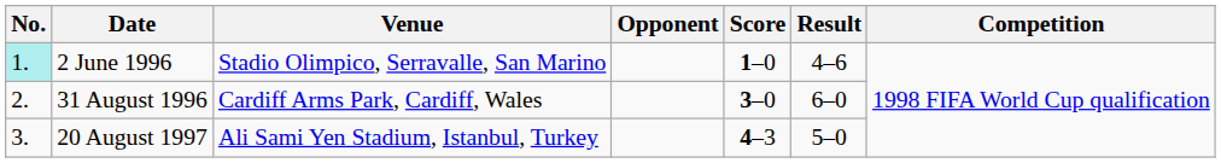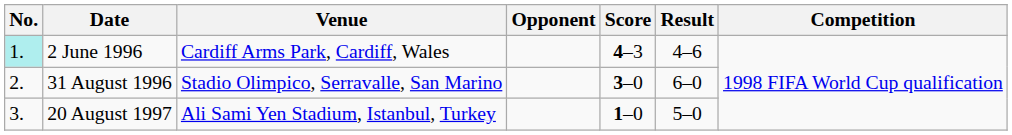 <table class="wikitable">
 <tr>
 <th>No.</th>
 <th>Date</th>
 <th>Venue</th>
 <th>Opponent</th>
 <th>Score</th>
 <th>Result</th>
 <th>Competition</th>
 </tr>
 <tr>
 <td style="background: paleturquoise;">1.</td>
 <td>2 June 1996</td>
-<td><a href='#'>Stadio Olimpico</a>, <a href='#'>Serravalle</a>, <a href='#'>San Marino</a></td>
+<td><a href='#'>Cardiff Arms Park</a>, <a href='#'>Cardiff</a>, Wales</td>
 <td></td>
-<td align=center><strong>1</strong>–0</td>
+<td align=center><strong>4</strong>–3</td>
 <td align=center>4–6</td>
 <td rowspan="3"><a href='#'>1998 FIFA World Cup qualification</a></td>
 </tr>
 <tr>
 <td>2.</td>
 <td>31 August 1996</td>
-<td><a href='#'>Cardiff Arms Park</a>, <a href='#'>Cardiff</a>, Wales</td>
+<td><a href='#'>Stadio Olimpico</a>, <a href='#'>Serravalle</a>, <a href='#'>San Marino</a></td>
 <td></td>
 <td align=center><strong>3</strong>–0</td>
 <td align=center>6–0</td>
 </tr>
 <tr>
 <td>3.</td>
 <td>20 August 1997</td>
 <td><a href='#'>Ali Sami Yen Stadium</a>, <a href='#'>Istanbul</a>, <a href='#'>Turkey</a></td>
 <td></td>
-<td align=center><strong>4</strong>–3</td>
+<td align=center><strong>1</strong>–0</td>
 <td align=center>5–0</td>
 </tr>
 </table>
